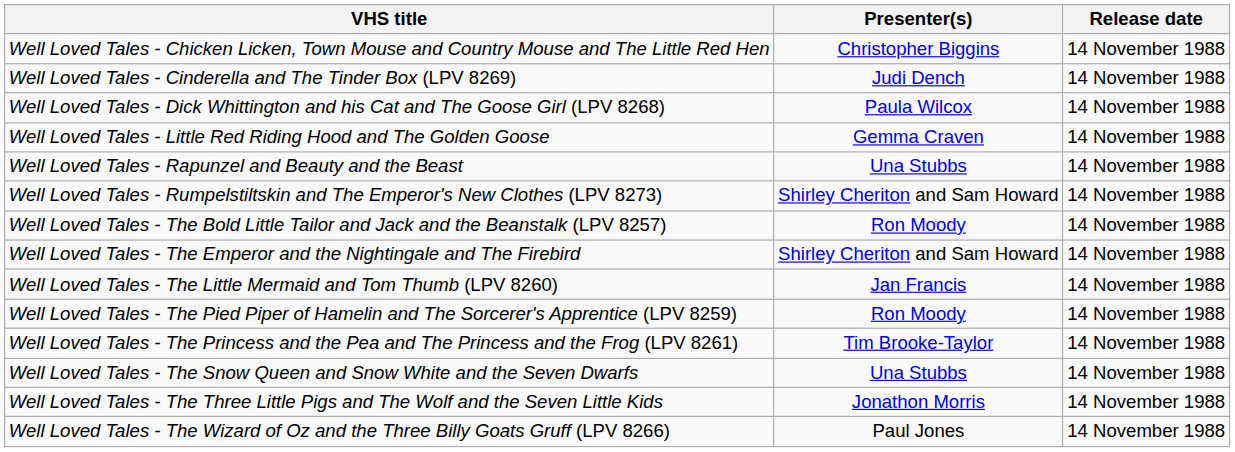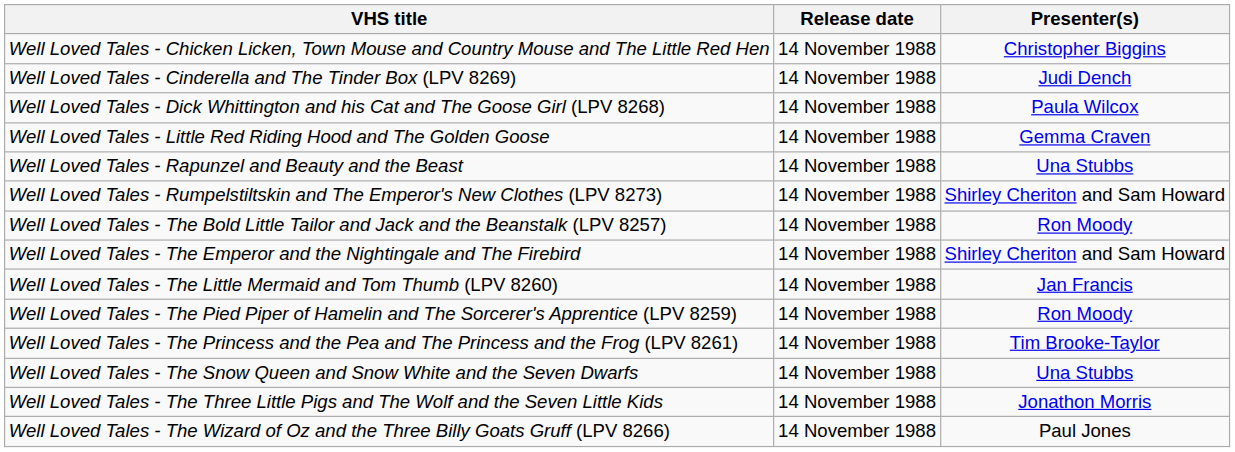 <table class="wikitable">
 <tr>
 <th>VHS title</th>
+<th>Release date</th>
 <th>Presenter(s)</th>
-<th>Release date</th>
 </tr>
 <tr>
 <td><em>Well Loved Tales - Chicken Licken, Town Mouse and Country Mouse and The Little Red Hen</em></td>
+<td align="center">14 November 1988</td>
 <td align="center"><a href='#'>Christopher Biggins</a></td>
-<td align="center">14 November 1988</td>
 </tr>
 <tr>
 <td><em>Well Loved Tales - Cinderella and The Tinder Box</em> (LPV 8269)</td>
+<td align="center">14 November 1988</td>
 <td align="center"><a href='#'>Judi Dench</a></td>
-<td align="center">14 November 1988</td>
 </tr>
 <tr>
 <td><em>Well Loved Tales - Dick Whittington and his Cat and The Goose Girl</em> (LPV 8268)</td>
+<td align="center">14 November 1988</td>
 <td align="center"><a href='#'>Paula Wilcox</a></td>
-<td align="center">14 November 1988</td>
 </tr>
 <tr>
 <td><em>Well Loved Tales - Little Red Riding Hood and The Golden Goose</em></td>
+<td align="center">14 November 1988</td>
 <td align="center"><a href='#'>Gemma Craven</a></td>
-<td align="center">14 November 1988</td>
 </tr>
 <tr>
 <td><em>Well Loved Tales - Rapunzel and Beauty and the Beast</em></td>
+<td align="center">14 November 1988</td>
 <td align="center"><a href='#'>Una Stubbs</a></td>
-<td align="center">14 November 1988</td>
 </tr>
 <tr>
 <td><em>Well Loved Tales - Rumpelstiltskin and The Emperor's New Clothes</em> (LPV 8273)</td>
+<td align="center">14 November 1988</td>
 <td align="center"><a href='#'>Shirley Cheriton</a> and Sam Howard</td>
-<td align="center">14 November 1988</td>
 </tr>
 <tr>
 <td><em>Well Loved Tales - The Bold Little Tailor and Jack and the Beanstalk</em> (LPV 8257)</td>
+<td align="center">14 November 1988</td>
 <td align="center"><a href='#'>Ron Moody</a></td>
-<td align="center">14 November 1988</td>
 </tr>
 <tr>
 <td><em>Well Loved Tales - The Emperor and the Nightingale and The Firebird</em></td>
+<td align="center">14 November 1988</td>
 <td align="center"><a href='#'>Shirley Cheriton</a> and Sam Howard</td>
-<td align="center">14 November 1988</td>
 </tr>
 <tr>
 <td><em>Well Loved Tales - The Little Mermaid and Tom Thumb</em> (LPV 8260)</td>
+<td align="center">14 November 1988</td>
 <td align="center"><a href='#'>Jan Francis</a></td>
-<td align="center">14 November 1988</td>
 </tr>
 <tr>
 <td><em>Well Loved Tales - The Pied Piper of Hamelin and The Sorcerer's Apprentice</em> (LPV 8259)</td>
+<td align="center">14 November 1988</td>
 <td align="center"><a href='#'>Ron Moody</a></td>
-<td align="center">14 November 1988</td>
 </tr>
 <tr>
 <td><em>Well Loved Tales - The Princess and the Pea and The Princess and the Frog</em> (LPV 8261)</td>
+<td align="center">14 November 1988</td>
 <td align="center"><a href='#'>Tim Brooke-Taylor</a></td>
-<td align="center">14 November 1988</td>
 </tr>
 <tr>
 <td><em>Well Loved Tales - The Snow Queen and Snow White and the Seven Dwarfs</em></td>
+<td align="center">14 November 1988</td>
 <td align="center"><a href='#'>Una Stubbs</a></td>
-<td align="center">14 November 1988</td>
 </tr>
 <tr>
 <td><em>Well Loved Tales - The Three Little Pigs and The Wolf and the Seven Little Kids</em></td>
+<td align="center">14 November 1988</td>
 <td align="center"><a href='#'>Jonathon Morris</a></td>
-<td align="center">14 November 1988</td>
 </tr>
 <tr>
 <td><em>Well Loved Tales - The Wizard of Oz and the Three Billy Goats Gruff</em> (LPV 8266)</td>
+<td align="center">14 November 1988</td>
 <td align="center">Paul Jones</td>
-<td align="center">14 November 1988</td>
 </tr>
 </table>
